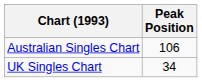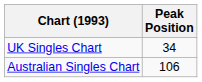 <table class="wikitable">
 <tr>
 <th style="text-align:center;">Chart (1993)</th>
 <th style="text-align:center;">Peak<br>Position</th>
 </tr>
 <tr>
+<td align="left"><a href='#'>UK Singles Chart</a></td>
+<td style="text-align:center;">34</td>
+</tr>
+<tr>
 <td align="left"><a href='#'>Australian Singles Chart</a></td>
 <td style="text-align:center;">106</td>
 </tr>
-<tr>
-<td align="left"><a href='#'>UK Singles Chart</a></td>
-<td style="text-align:center;">34</td>
-</tr>
 </table>
